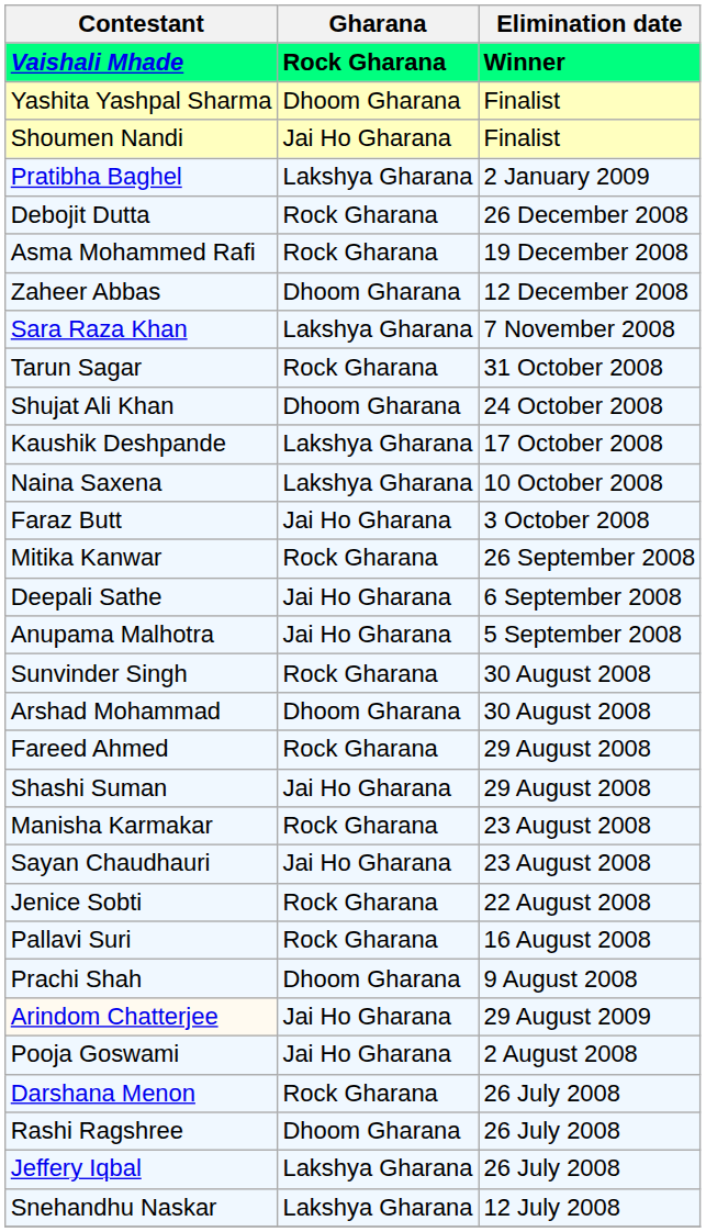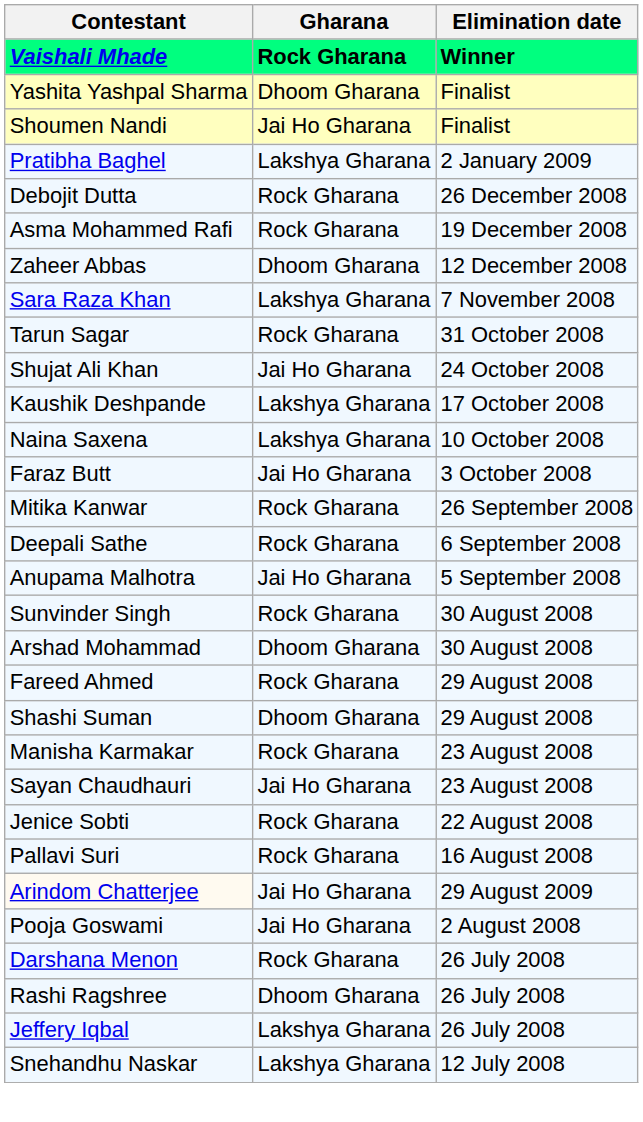 <table class="wikitable">
 <tr>
 <th>Contestant</th>
 <th>Gharana</th>
 <th>Elimination date</th>
 </tr>
 <tr>
 <td bgcolor="#00FF7F"><strong><em><a href='#'>Vaishali Mhade</a></em></strong></td>
 <td bgcolor="#00FF7F"><strong>Rock Gharana</strong></td>
 <td bgcolor="#00FF7F"><strong>Winner</strong></td>
 </tr>
 <tr>
 <td bgcolor="#FFFFBF">Yashita Yashpal Sharma</td>
 <td bgcolor="#FFFFBF">Dhoom Gharana</td>
 <td bgcolor="#FFFFBF">Finalist</td>
 </tr>
 <tr>
 <td bgcolor="#FFFFBF">Shoumen Nandi</td>
 <td bgcolor="#FFFFBF">Jai Ho Gharana</td>
 <td bgcolor="#FFFFBF">Finalist</td>
 </tr>
 <tr>
 <td bgcolor="#F0F8FF"><a href='#'>Pratibha Baghel</a></td>
 <td bgcolor="#F0F8FF">Lakshya Gharana</td>
 <td bgcolor="#F0F8FF">2 January 2009</td>
 </tr>
 <tr>
 <td bgcolor="#F0F8FF">Debojit Dutta</td>
 <td bgcolor="#F0F8FF">Rock Gharana</td>
 <td bgcolor="#F0F8FF">26 December 2008</td>
 </tr>
 <tr>
 <td bgcolor="#F0F8FF">Asma Mohammed Rafi</td>
 <td bgcolor="#F0F8FF">Rock Gharana</td>
 <td bgcolor="#F0F8FF">19 December 2008</td>
 </tr>
 <tr>
 <td bgcolor="#F0F8FF">Zaheer Abbas</td>
 <td bgcolor="#F0F8FF">Dhoom Gharana</td>
 <td bgcolor="#F0F8FF">12 December 2008</td>
 </tr>
 <tr>
 <td bgcolor="#F0F8FF"><a href='#'>Sara Raza Khan</a></td>
 <td bgcolor="#F0F8FF">Lakshya Gharana</td>
 <td bgcolor="#F0F8FF">7 November 2008</td>
 </tr>
 <tr>
 <td bgcolor="#F0F8FF">Tarun Sagar</td>
 <td bgcolor="#F0F8FF">Rock Gharana</td>
 <td bgcolor="#F0F8FF">31 October 2008</td>
 </tr>
 <tr>
 <td bgcolor="#F0F8FF">Shujat Ali Khan</td>
-<td bgcolor="#F0F8FF">Dhoom Gharana</td>
+<td bgcolor="#F0F8FF">Jai Ho Gharana</td>
 <td bgcolor="#F0F8FF">24 October 2008</td>
 </tr>
 <tr>
 <td bgcolor="#F0F8FF">Kaushik Deshpande</td>
 <td bgcolor="#F0F8FF">Lakshya Gharana</td>
 <td bgcolor="#F0F8FF">17 October 2008</td>
 </tr>
 <tr>
 <td bgcolor="#F0F8FF">Naina Saxena</td>
 <td bgcolor="#F0F8FF">Lakshya Gharana</td>
 <td bgcolor="#F0F8FF">10 October 2008</td>
 </tr>
 <tr>
 <td bgcolor="#F0F8FF">Faraz Butt</td>
 <td bgcolor="#F0F8FF">Jai Ho Gharana</td>
 <td bgcolor="#F0F8FF">3 October 2008</td>
 </tr>
 <tr>
 <td bgcolor="#F0F8FF">Mitika Kanwar</td>
 <td bgcolor="#F0F8FF">Rock Gharana</td>
 <td bgcolor="#F0F8FF">26 September 2008</td>
 </tr>
 <tr>
 <td bgcolor="#F0F8FF">Deepali Sathe</td>
-<td bgcolor="#F0F8FF">Jai Ho Gharana</td>
+<td bgcolor="#F0F8FF">Rock Gharana</td>
 <td bgcolor="#F0F8FF">6 September 2008</td>
 </tr>
 <tr>
 <td bgcolor="#F0F8FF">Anupama Malhotra</td>
 <td bgcolor="#F0F8FF">Jai Ho Gharana</td>
 <td bgcolor="#F0F8FF">5 September 2008</td>
 </tr>
 <tr>
 <td bgcolor="#F0F8FF">Sunvinder Singh</td>
 <td bgcolor="#F0F8FF">Rock Gharana</td>
 <td bgcolor="#F0F8FF">30 August 2008</td>
 </tr>
 <tr>
 <td bgcolor="#F0F8FF">Arshad Mohammad</td>
 <td bgcolor="#F0F8FF">Dhoom Gharana</td>
 <td bgcolor="#F0F8FF">30 August 2008</td>
 </tr>
 <tr>
 <td bgcolor="#F0F8FF">Fareed Ahmed</td>
 <td bgcolor="#F0F8FF">Rock Gharana</td>
 <td bgcolor="#F0F8FF">29 August 2008</td>
 </tr>
 <tr>
 <td bgcolor="#F0F8FF">Shashi Suman</td>
-<td bgcolor="#F0F8FF">Jai Ho Gharana</td>
+<td bgcolor="#F0F8FF">Dhoom Gharana</td>
 <td bgcolor="#F0F8FF">29 August 2008</td>
 </tr>
 <tr>
 <td bgcolor="#F0F8FF">Manisha Karmakar</td>
 <td bgcolor="#F0F8FF">Rock Gharana</td>
 <td bgcolor="#F0F8FF">23 August 2008</td>
 </tr>
 <tr>
 <td bgcolor="#F0F8FF">Sayan Chaudhauri</td>
 <td bgcolor="#F0F8FF">Jai Ho Gharana</td>
 <td bgcolor="#F0F8FF">23 August 2008</td>
 </tr>
 <tr>
 <td bgcolor="#F0F8FF">Jenice Sobti</td>
 <td bgcolor="#F0F8FF">Rock Gharana</td>
 <td bgcolor="#F0F8FF">22 August 2008</td>
 </tr>
 <tr>
 <td bgcolor="#F0F8FF">Pallavi Suri</td>
 <td bgcolor="#F0F8FF">Rock Gharana</td>
 <td bgcolor="#F0F8FF">16 August 2008</td>
-</tr>
-<tr>
-<td bgcolor="#F0F8FF">Prachi Shah</td>
-<td bgcolor="#F0F8FF">Dhoom Gharana</td>
-<td bgcolor="#F0F8FF">9 August 2008</td>
 </tr>
 <tr>
 <td bgcolor="#FFFAF0"><a href='#'>Arindom Chatterjee</a></td>
 <td bgcolor="#F0F8FF">Jai Ho Gharana</td>
 <td bgcolor="#F0F8FF">29 August 2009</td>
 </tr>
 <tr>
 <td bgcolor="#F0F8FF">Pooja Goswami</td>
 <td bgcolor="#F0F8FF">Jai Ho Gharana</td>
 <td bgcolor="#F0F8FF">2 August 2008</td>
 </tr>
 <tr>
 <td bgcolor="#F0F8FF"><a href='#'>Darshana Menon</a></td>
 <td bgcolor="#F0F8FF">Rock Gharana</td>
 <td bgcolor="#F0F8FF">26 July 2008</td>
 </tr>
 <tr>
 <td bgcolor="#F0F8FF">Rashi Ragshree</td>
 <td bgcolor="#F0F8FF">Dhoom Gharana</td>
 <td bgcolor="#F0F8FF">26 July 2008</td>
 </tr>
 <tr>
 <td bgcolor="#F0F8FF"><a href='#'>Jeffery Iqbal</a></td>
 <td bgcolor="#F0F8FF">Lakshya Gharana</td>
 <td bgcolor="#F0F8FF">26 July 2008</td>
 </tr>
 <tr>
 <td bgcolor="#F0F8FF">Snehandhu Naskar</td>
 <td bgcolor="#F0F8FF">Lakshya Gharana</td>
 <td bgcolor="#F0F8FF">12 July 2008</td>
 </tr>
 <tr>
 </tr>
 </table>
